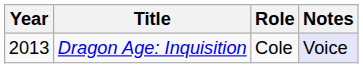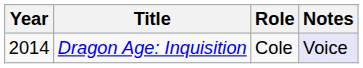 <table class="wikitable">
 <tr>
 <th>Year</th>
 <th>Title</th>
 <th>Role</th>
 <th class="unsortable">Notes</th>
 </tr>
 <tr>
-<td>2013</td>
+<td>2014</td>
 <td><em><a href='#'>Dragon Age: Inquisition</a></em></td>
 <td>Cole</td>
 <td style="background: lavender;">Voice</td>
 </tr>
 </table>
